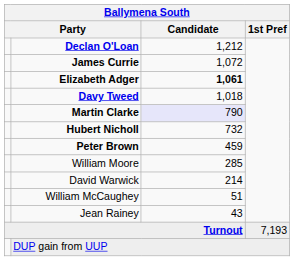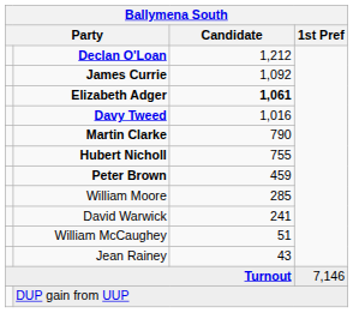 <table class="wikitable">
 <tr>
 <th colspan="4" align="center"><a href='#'>Ballymena South</a></th>
 </tr>
 <tr>
 <th colspan="2" align="center" width=200>Party</th>
 <th width=150>Candidate</th>
 <th width=60>1st Pref</th>
 </tr>
 <tr>
 <td></td>
 <td align="right"><strong><a href='#'>Declan O'Loan</a></strong></td>
 <td align="right">1,212</td>
 </tr>
 <tr>
 <td></td>
 <td align="right"><strong>James Currie</strong></td>
-<td align="right">1,072</td>
+<td align="right">1,092</td>
 </tr>
 <tr>
 <td></td>
 <td align="right"><strong>Elizabeth Adger</strong></td>
 <td align="right"><strong>1,061</strong></td>
 </tr>
 <tr>
 <td></td>
 <td align="right"><strong><a href='#'>Davy Tweed</a></strong></td>
-<td align="right">1,018</td>
+<td align="right">1,016</td>
 </tr>
 <tr>
 <td></td>
 <td align="right"><strong>Martin Clarke</strong></td>
-<td align="right" style="background: lavender;">790</td>
+<td align="right">790</td>
 </tr>
 <tr>
 <td></td>
 <td align="right"><strong>Hubert Nicholl</strong></td>
-<td align="right">732</td>
+<td align="right">755</td>
 </tr>
 <tr>
 <td></td>
 <td align="right"><strong>Peter Brown</strong></td>
 <td align="right">459</td>
 </tr>
 <tr>
 <td></td>
 <td align="right">William Moore</td>
 <td align="right">285</td>
 </tr>
 <tr>
 <td></td>
 <td align="right">David Warwick</td>
-<td align="right">214</td>
+<td align="right">241</td>
 </tr>
 <tr>
 <td></td>
 <td align="right">William McCaughey</td>
 <td align="right">51</td>
 </tr>
 <tr>
 <td></td>
 <td align="right">Jean Rainey</td>
 <td align="right">43</td>
 </tr>
 <tr bgcolor="EEEEEE">
 <td colspan=3 align="right"><strong><a href='#'>Turnout</a></strong></td>
-<td align="right">7,193</td>
+<td align="right">7,146</td>
 </tr>
 <tr>
 <td bgcolor=></td>
 <td colspan=3 bgcolor="EEEEEE"><a href='#'>DUP</a> gain from <a href='#'>UUP</a></td>
 </tr>
 </table>
